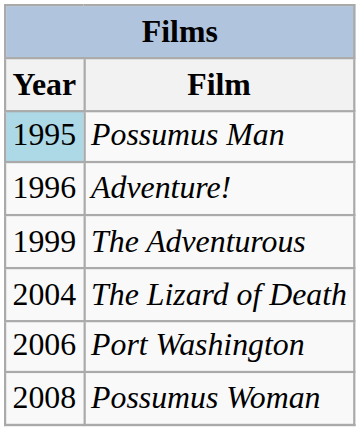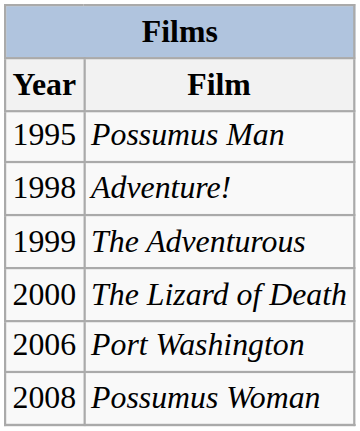 <table class="wikitable" style="font-size:90%;">
 <tr>
 <th colspan="4" style="background: LightSteelBlue;">Films</th>
 </tr>
 <tr>
 <th>Year</th>
 <th>Film</th>
 </tr>
 <tr>
-<td style="background: lightblue;">1995</td>
+<td>1995</td>
 <td><em>Possumus Man</em></td>
 </tr>
 <tr>
-<td>1996</td>
+<td>1998</td>
 <td><em>Adventure!</em></td>
 </tr>
 <tr>
 <td>1999</td>
 <td><em>The Adventurous</em></td>
 </tr>
 <tr>
-<td>2004</td>
+<td>2000</td>
 <td><em>The Lizard of Death</em></td>
 </tr>
 <tr>
 <td>2006</td>
 <td><em>Port Washington</em></td>
 </tr>
 <tr>
 <td>2008</td>
 <td><em>Possumus Woman</em></td>
 </tr>
 <tr bgcolor="#CCCCCC" align="center">
 </tr>
 </table>
